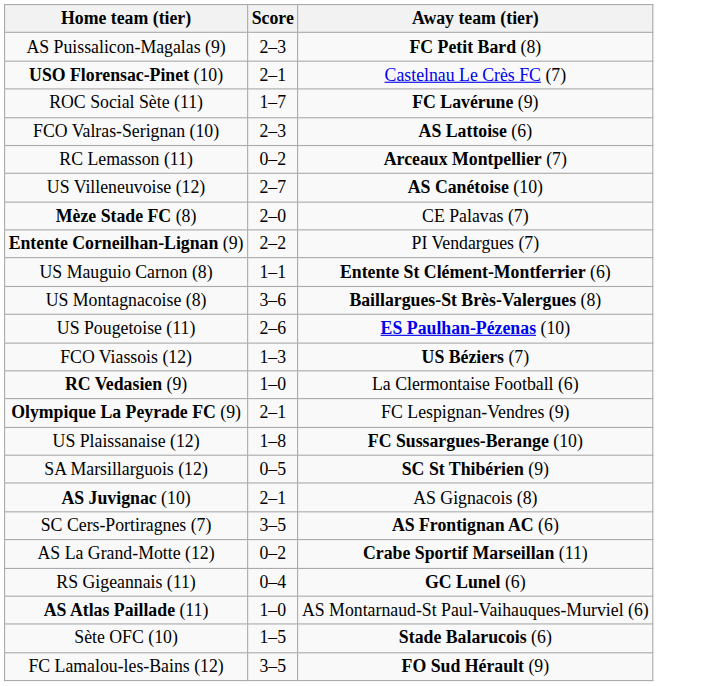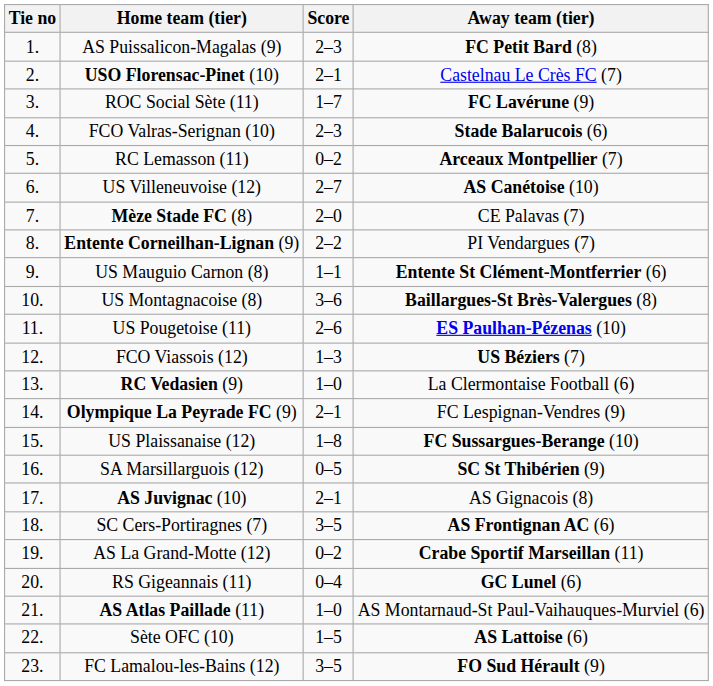 <table class="wikitable" style="text-align: center">
 <tr>
+<th>Tie no</th>
 <th>Home team (tier)</th>
 <th>Score</th>
 <th>Away team (tier)</th>
 </tr>
 <tr>
+<td>1.</td>
 <td>AS Puissalicon-Magalas (9)</td>
 <td>2–3</td>
 <td><strong>FC Petit Bard</strong> (8)</td>
 </tr>
 <tr>
+<td>2.</td>
 <td><strong>USO Florensac-Pinet</strong> (10)</td>
 <td>2–1</td>
 <td><a href='#'>Castelnau Le Crès FC</a> (7)</td>
 </tr>
 <tr>
+<td>3.</td>
 <td>ROC Social Sète (11)</td>
 <td>1–7</td>
 <td><strong>FC Lavérune</strong> (9)</td>
 </tr>
 <tr>
+<td>4.</td>
 <td>FCO Valras-Serignan (10)</td>
 <td>2–3</td>
-<td><strong>AS Lattoise</strong> (6)</td>
+<td><strong>Stade Balarucois</strong> (6)</td>
 </tr>
 <tr>
+<td>5.</td>
 <td>RC Lemasson (11)</td>
 <td>0–2</td>
 <td><strong>Arceaux Montpellier</strong> (7)</td>
 </tr>
 <tr>
+<td>6.</td>
 <td>US Villeneuvoise (12)</td>
 <td>2–7</td>
 <td><strong>AS Canétoise</strong> (10)</td>
 </tr>
 <tr>
+<td>7.</td>
 <td><strong>Mèze Stade FC</strong> (8)</td>
 <td>2–0</td>
 <td>CE Palavas (7)</td>
 </tr>
 <tr>
+<td>8.</td>
 <td><strong>Entente Corneilhan-Lignan</strong> (9)</td>
 <td>2–2 </td>
 <td>PI Vendargues (7)</td>
 </tr>
 <tr>
+<td>9.</td>
 <td>US Mauguio Carnon (8)</td>
 <td>1–1 </td>
 <td><strong>Entente St Clément-Montferrier</strong> (6)</td>
 </tr>
 <tr>
+<td>10.</td>
 <td>US Montagnacoise (8)</td>
 <td>3–6</td>
 <td><strong>Baillargues-St Brès-Valergues</strong> (8)</td>
 </tr>
 <tr>
+<td>11.</td>
 <td>US Pougetoise (11)</td>
 <td>2–6</td>
 <td><strong><a href='#'>ES Paulhan-Pézenas</a></strong> (10)</td>
 </tr>
 <tr>
+<td>12.</td>
 <td>FCO Viassois (12)</td>
 <td>1–3</td>
 <td><strong>US Béziers</strong> (7)</td>
 </tr>
 <tr>
+<td>13.</td>
 <td><strong>RC Vedasien</strong> (9)</td>
 <td>1–0</td>
 <td>La Clermontaise Football (6)</td>
 </tr>
 <tr>
+<td>14.</td>
 <td><strong>Olympique La Peyrade FC</strong> (9)</td>
 <td>2–1</td>
 <td>FC Lespignan-Vendres (9)</td>
 </tr>
 <tr>
+<td>15.</td>
 <td>US Plaissanaise (12)</td>
 <td>1–8</td>
 <td><strong>FC Sussargues-Berange</strong> (10)</td>
 </tr>
 <tr>
+<td>16.</td>
 <td>SA Marsillarguois (12)</td>
 <td>0–5</td>
 <td><strong>SC St Thibérien</strong> (9)</td>
 </tr>
 <tr>
+<td>17.</td>
 <td><strong>AS Juvignac</strong> (10)</td>
 <td>2–1</td>
 <td>AS Gignacois (8)</td>
 </tr>
 <tr>
+<td>18.</td>
 <td>SC Cers-Portiragnes (7)</td>
 <td>3–5 </td>
 <td><strong>AS Frontignan AC</strong> (6)</td>
 </tr>
 <tr>
+<td>19.</td>
 <td>AS La Grand-Motte (12)</td>
 <td>0–2</td>
 <td><strong>Crabe Sportif Marseillan</strong> (11)</td>
 </tr>
 <tr>
+<td>20.</td>
 <td>RS Gigeannais (11)</td>
 <td>0–4</td>
 <td><strong>GC Lunel</strong> (6)</td>
 </tr>
 <tr>
+<td>21.</td>
 <td><strong>AS Atlas Paillade</strong> (11)</td>
 <td>1–0</td>
 <td>AS Montarnaud-St Paul-Vaihauques-Murviel (6)</td>
 </tr>
 <tr>
+<td>22.</td>
 <td>Sète OFC (10)</td>
 <td>1–5 </td>
-<td><strong>Stade Balarucois</strong> (6)</td>
+<td><strong>AS Lattoise</strong> (6)</td>
 </tr>
 <tr>
+<td>23.</td>
 <td>FC Lamalou-les-Bains (12)</td>
 <td>3–5</td>
 <td><strong>FO Sud Hérault</strong> (9)</td>
 </tr>
 </table>
